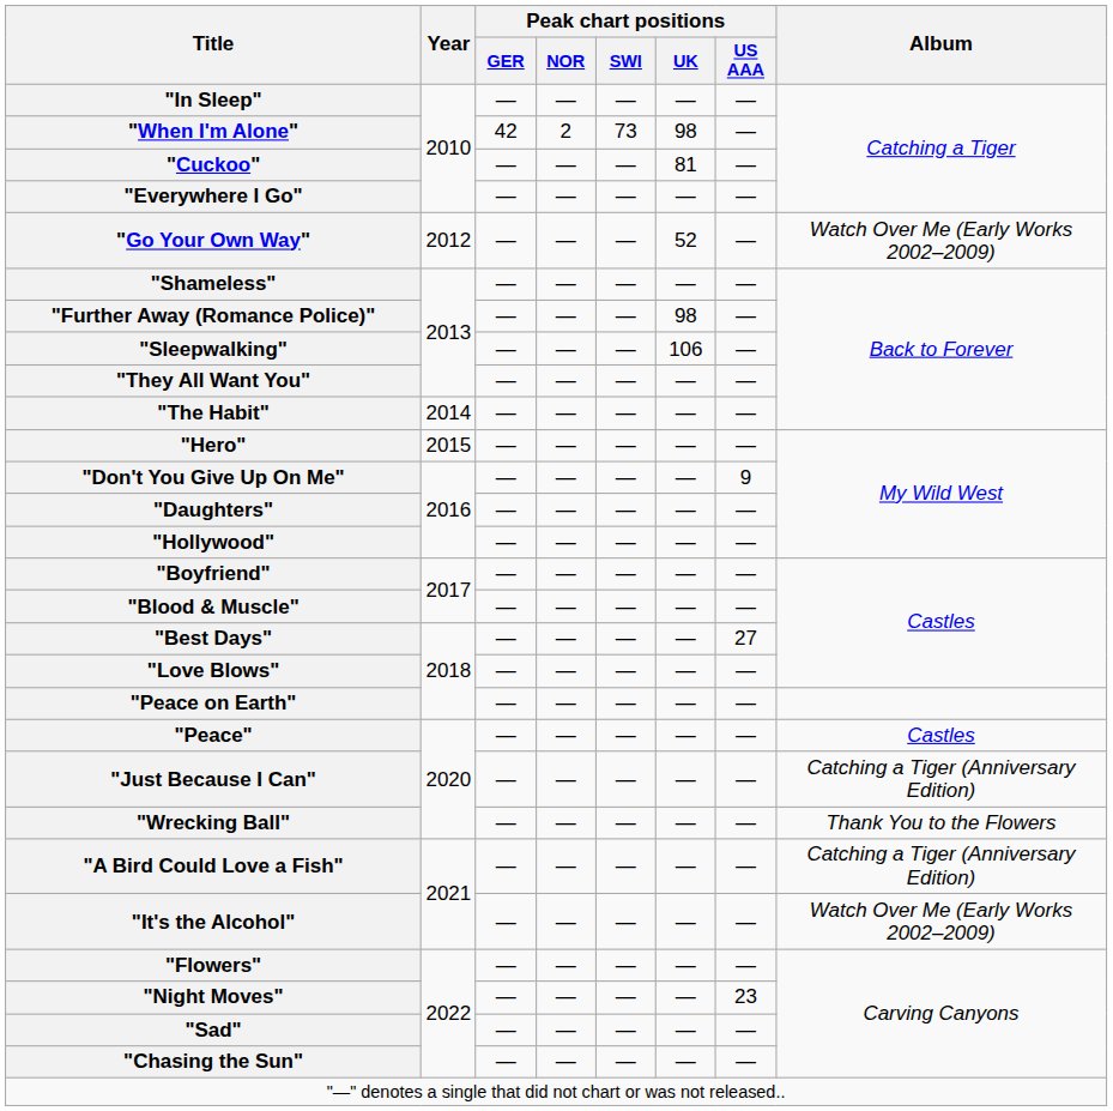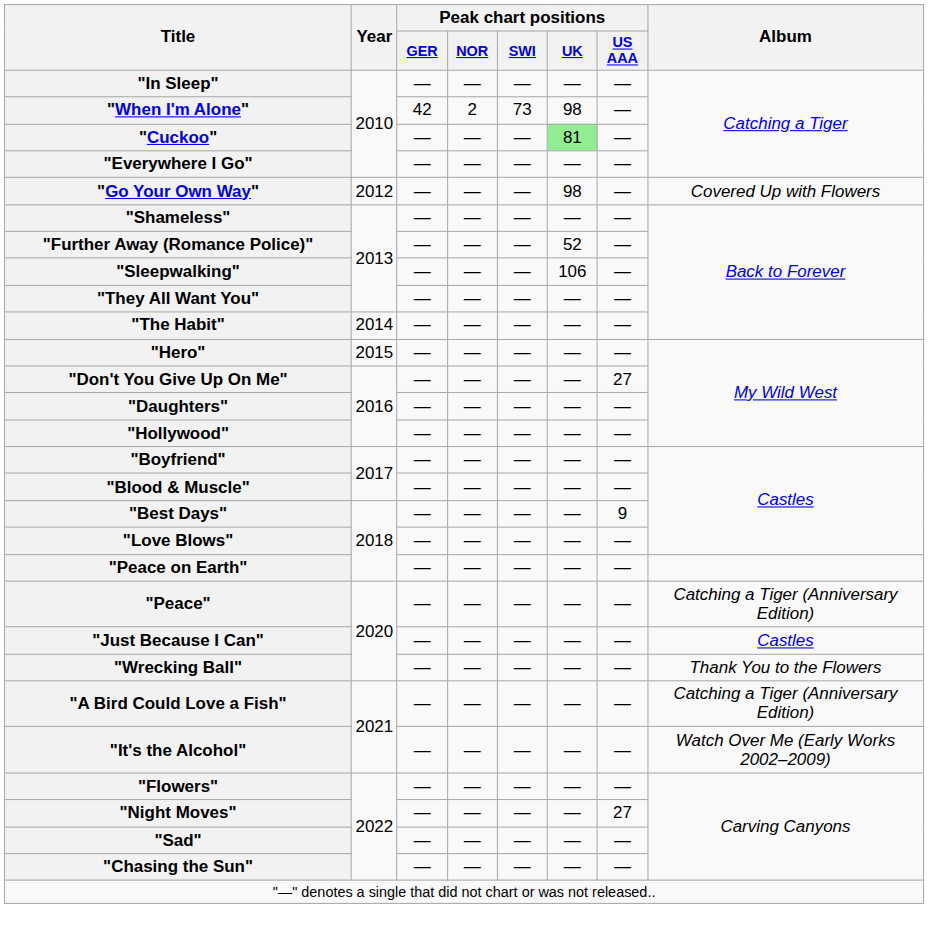 <table class="wikitable plainrowheaders" style="text-align:center;">
 <tr>
 <th scope="col" rowspan="2" style="width:20em;">Title</th>
 <th scope="col" rowspan="2" style="width:1em;">Year</th>
 <th scope="col" colspan="5">Peak chart positions</th>
 <th scope="col" rowspan="2">Album</th>
 </tr>
 <tr>
 <th scope="col" style="width:3em;font-size:85%;"><a href='#'>GER</a><br></th>
 <th scope="col" style="width:3em;font-size:85%;"><a href='#'>NOR</a><br></th>
 <th scope="col" style="width:3em;font-size:85%;"><a href='#'>SWI</a><br></th>
 <th scope="col" style="width:3em;font-size:85%;"><a href='#'>UK</a><br></th>
 <th scope="col" style="width:3em;font-size:85%;"><a href='#'>US<br>AAA</a><br></th>
 </tr>
 <tr>
 <th scope="row">"In Sleep"</th>
 <td rowspan="4">2010</td>
 <td>—</td>
 <td>—</td>
 <td>—</td>
 <td>—</td>
 <td>—</td>
 <td rowspan="4"><em><a href='#'>Catching a Tiger</a></em></td>
 </tr>
 <tr>
 <th scope="row">"<a href='#'>When I'm Alone</a>"</th>
 <td>42</td>
 <td>2</td>
 <td>73</td>
 <td>98</td>
 <td>—</td>
 </tr>
 <tr>
 <th scope="row">"<a href='#'>Cuckoo</a>"</th>
 <td>—</td>
 <td>—</td>
 <td>—</td>
-<td>81</td>
+<td style="background: lightgreen;">81</td>
 <td>—</td>
 </tr>
 <tr>
 <th scope="row">"Everywhere I Go"</th>
 <td>—</td>
 <td>—</td>
 <td>—</td>
 <td>—</td>
 <td>—</td>
 </tr>
 <tr>
 <th scope="row">"<a href='#'>Go Your Own Way</a>"</th>
 <td>2012</td>
 <td>—</td>
 <td>—</td>
 <td>—</td>
-<td>52</td>
+<td>98</td>
 <td>—</td>
-<td><em>Watch Over Me (Early Works 2002–2009)</em></td>
+<td><em>Covered Up with Flowers</em></td>
 </tr>
 <tr>
 <th scope="row">"Shameless"</th>
 <td rowspan="4">2013</td>
 <td>—</td>
 <td>—</td>
 <td>—</td>
 <td>—</td>
 <td>—</td>
 <td rowspan="5"><em><a href='#'>Back to Forever</a></em></td>
 </tr>
 <tr>
 <th scope="row">"Further Away (Romance Police)"</th>
 <td>—</td>
 <td>—</td>
 <td>—</td>
-<td>98</td>
+<td>52</td>
 <td>—</td>
 </tr>
 <tr>
 <th scope="row">"Sleepwalking"</th>
 <td>—</td>
 <td>—</td>
 <td>—</td>
 <td>106</td>
 <td>—</td>
 </tr>
 <tr>
 <th scope="row">"They All Want You"</th>
 <td>—</td>
 <td>—</td>
 <td>—</td>
 <td>—</td>
 <td>—</td>
 </tr>
 <tr>
 <th scope="row">"The Habit"</th>
 <td>2014</td>
 <td>—</td>
 <td>—</td>
 <td>—</td>
 <td>—</td>
 <td>—</td>
 </tr>
 <tr>
 <th scope="row">"Hero"</th>
 <td>2015</td>
 <td>—</td>
 <td>—</td>
 <td>—</td>
 <td>—</td>
 <td>—</td>
 <td rowspan="4"><em><a href='#'>My Wild West</a></em></td>
 </tr>
 <tr>
 <th scope="row">"Don't You Give Up On Me"</th>
 <td rowspan="3">2016</td>
 <td>—</td>
 <td>—</td>
 <td>—</td>
 <td>—</td>
-<td>9</td>
+<td>27</td>
 </tr>
 <tr>
 <th scope="row">"Daughters"</th>
 <td>—</td>
 <td>—</td>
 <td>—</td>
 <td>—</td>
 <td>—</td>
 </tr>
 <tr>
 <th scope="row">"Hollywood"</th>
 <td>—</td>
 <td>—</td>
 <td>—</td>
 <td>—</td>
 <td>—</td>
 </tr>
 <tr>
 <th scope="row">"Boyfriend"</th>
 <td rowspan="2">2017</td>
 <td>—</td>
 <td>—</td>
 <td>—</td>
 <td>—</td>
 <td>—</td>
 <td rowspan="4"><em><a href='#'>Castles</a></em></td>
 </tr>
 <tr>
 <th scope="row">"Blood & Muscle"</th>
 <td>—</td>
 <td>—</td>
 <td>—</td>
 <td>—</td>
 <td>—</td>
 </tr>
 <tr>
 <th scope="row">"Best Days"</th>
 <td rowspan="3">2018</td>
 <td>—</td>
 <td>—</td>
 <td>—</td>
 <td>—</td>
-<td>27</td>
+<td>9</td>
 </tr>
 <tr>
 <th scope="row">"Love Blows"</th>
 <td>—</td>
 <td>—</td>
 <td>—</td>
 <td>—</td>
 <td>—</td>
 </tr>
 <tr>
 <th scope="row">"Peace on Earth"</th>
 <td>—</td>
 <td>—</td>
 <td>—</td>
 <td>—</td>
 <td>—</td>
 <td></td>
 </tr>
 <tr>
 <th scope="row">"Peace"</th>
 <td rowspan="3">2020</td>
 <td>—</td>
 <td>—</td>
 <td>—</td>
 <td>—</td>
 <td>—</td>
-<td><em><a href='#'>Castles</a></em></td>
+<td><em>Catching a Tiger (Anniversary Edition)</em></td>
 </tr>
 <tr>
 <th scope="row">"Just Because I Can"</th>
 <td>—</td>
 <td>—</td>
 <td>—</td>
 <td>—</td>
 <td>—</td>
-<td><em>Catching a Tiger (Anniversary Edition)</em></td>
+<td><em><a href='#'>Castles</a></em></td>
 </tr>
 <tr>
 <th scope="row">"Wrecking Ball"</th>
 <td>—</td>
 <td>—</td>
 <td>—</td>
 <td>—</td>
 <td>—</td>
 <td><em>Thank You to the Flowers</em></td>
 </tr>
 <tr>
 <th scope="row">"A Bird Could Love a Fish"</th>
 <td rowspan="2">2021</td>
 <td>—</td>
 <td>—</td>
 <td>—</td>
 <td>—</td>
 <td>—</td>
 <td><em>Catching a Tiger (Anniversary Edition)</em></td>
 </tr>
 <tr>
 <th scope="row">"It's the Alcohol"</th>
 <td>—</td>
 <td>—</td>
 <td>—</td>
 <td>—</td>
 <td>—</td>
 <td><em>Watch Over Me (Early Works 2002–2009)</em></td>
 </tr>
 <tr>
 <th scope="row">"Flowers"</th>
 <td rowspan="4">2022</td>
 <td>—</td>
 <td>—</td>
 <td>—</td>
 <td>—</td>
 <td>—</td>
 <td rowspan="4"><em>Carving Canyons</em></td>
 </tr>
 <tr>
 <th scope="row">"Night Moves"</th>
 <td>—</td>
 <td>—</td>
 <td>—</td>
 <td>—</td>
-<td>23</td>
+<td>27</td>
 </tr>
 <tr>
 <th scope="row">"Sad"</th>
 <td>—</td>
 <td>—</td>
 <td>—</td>
 <td>—</td>
 <td>—</td>
 </tr>
 <tr>
 <th scope="row">"Chasing the Sun"</th>
 <td>—</td>
 <td>—</td>
 <td>—</td>
 <td>—</td>
 <td>—</td>
 </tr>
 <tr>
 <td colspan="20" style="font-size:85%;">"—" denotes a single that did not chart or was not released..</td>
 </tr>
 </table>
